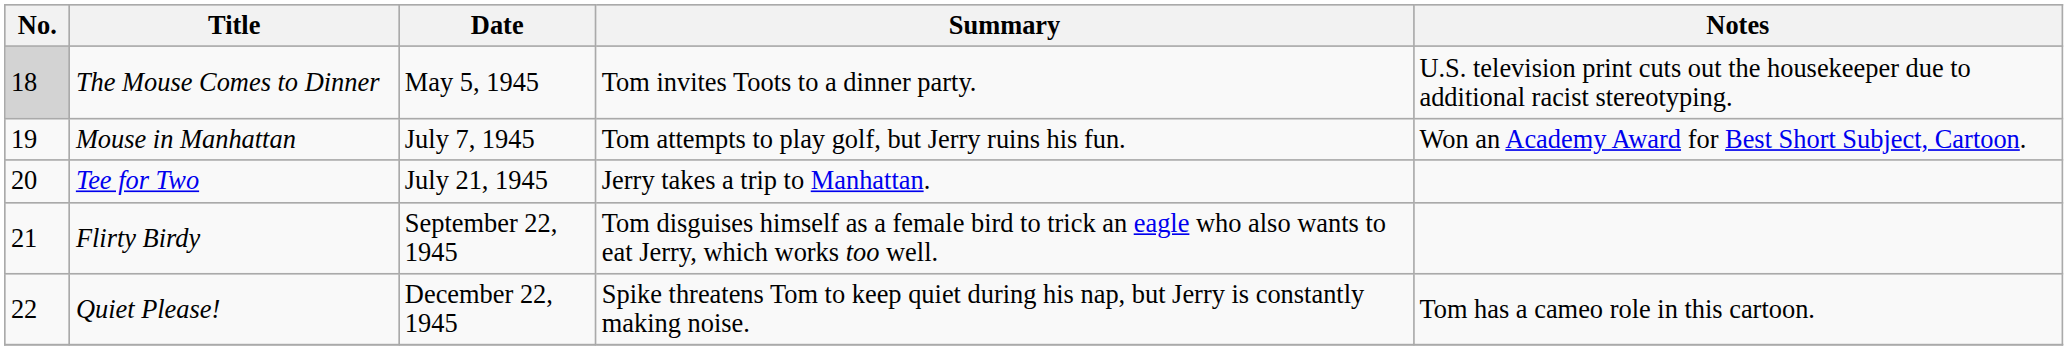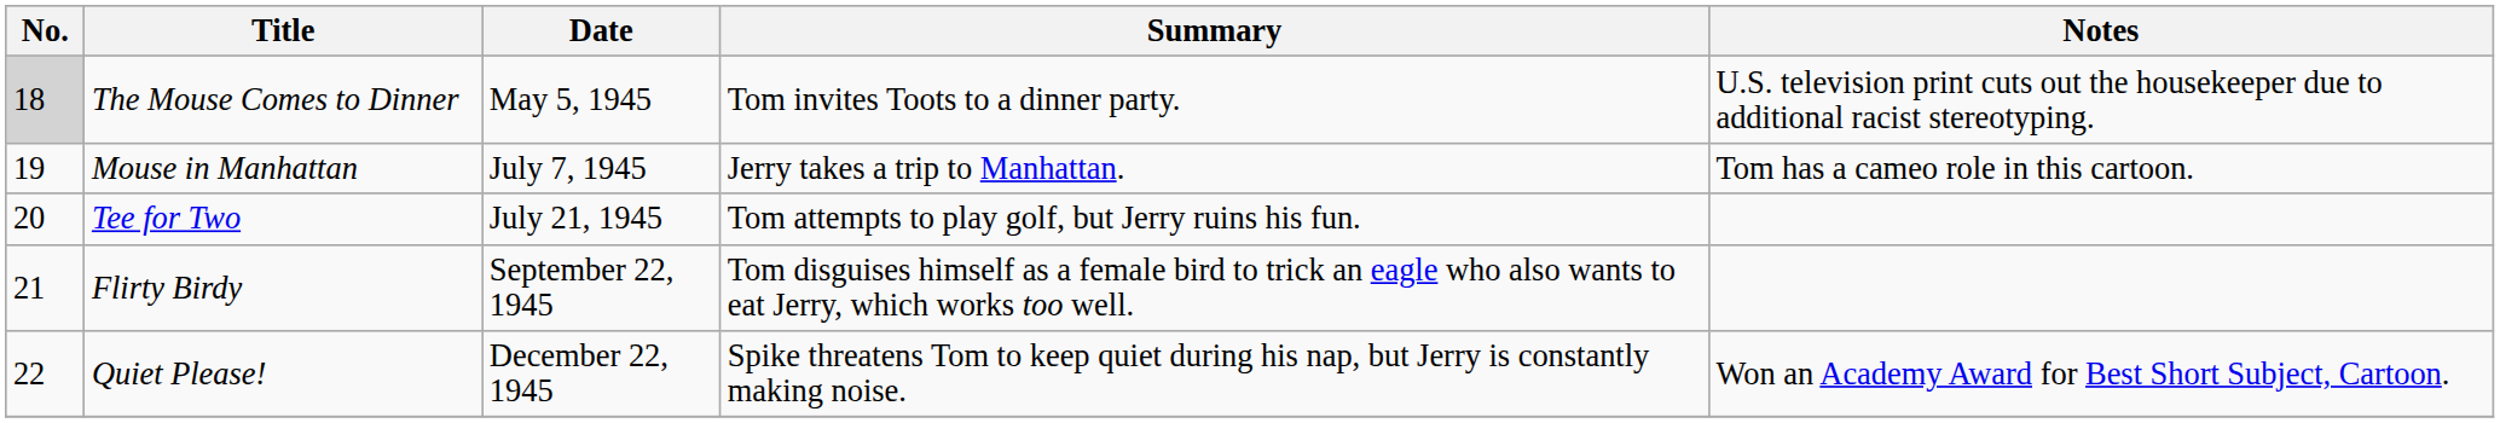 <table class="wikitable">
 <tr>
 <th style="width:2em">No.</th>
 <th style="width:12em">Title</th>
 <th style="width:7em">Date</th>
 <th>Summary</th>
 <th>Notes</th>
 </tr>
 <tr>
 <td style="background: lightgrey;">18</td>
 <td><em>The Mouse Comes to Dinner</em></td>
 <td>May 5, 1945</td>
 <td>Tom invites Toots to a dinner party.</td>
 <td>U.S. television print cuts out the housekeeper due to additional racist stereotyping.</td>
 </tr>
 <tr>
 <td>19</td>
 <td><em>Mouse in Manhattan</em></td>
 <td>July 7, 1945</td>
-<td>Tom attempts to play golf, but Jerry ruins his fun.</td>
-<td>Won an <a href='#'>Academy Award</a> for <a href='#'>Best Short Subject, Cartoon</a>.</td>
+<td>Jerry takes a trip to <a href='#'>Manhattan</a>.</td>
+<td>Tom has a cameo role in this cartoon.</td>
 </tr>
 <tr>
 <td>20</td>
 <td><em><a href='#'>Tee for Two</a></em></td>
 <td>July 21, 1945</td>
-<td>Jerry takes a trip to <a href='#'>Manhattan</a>.</td>
+<td>Tom attempts to play golf, but Jerry ruins his fun.</td>
 <td></td>
 </tr>
 <tr>
 <td>21</td>
 <td><em>Flirty Birdy</em></td>
 <td>September 22, 1945</td>
 <td>Tom disguises himself as a female bird to trick an <a href='#'>eagle</a> who also wants to eat Jerry, which works <em>too</em> well.</td>
 <td></td>
 </tr>
 <tr>
 <td>22</td>
 <td><em>Quiet Please!</em></td>
 <td>December 22, 1945</td>
 <td>Spike threatens Tom to keep quiet during his nap, but Jerry is constantly making noise.</td>
-<td>Tom has a cameo role in this cartoon.</td>
+<td>Won an <a href='#'>Academy Award</a> for <a href='#'>Best Short Subject, Cartoon</a>.</td>
 </tr>
 <tr>
 </tr>
 </table>
